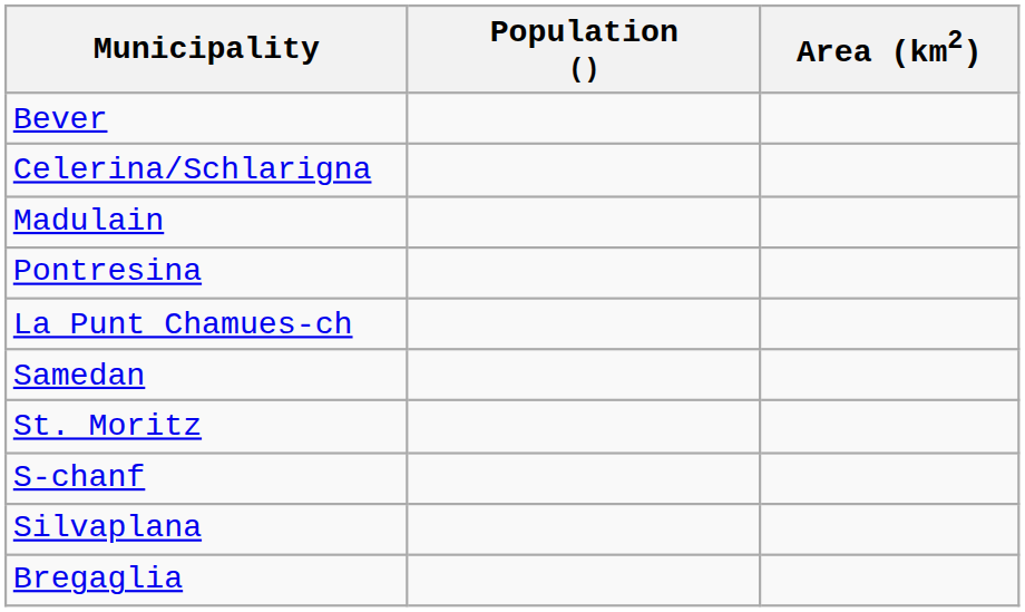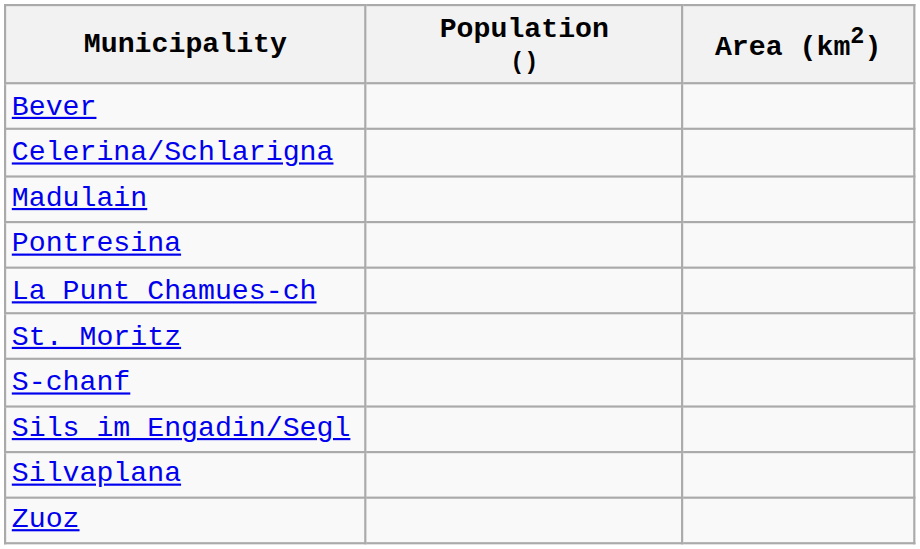 <table class="wikitable">
 <tr>
 <th width="160">Municipality</th>
 <th width="140">Population <br><small>()</small></th>
 <th width="100">Area (km<sup>2</sup>)</th>
 </tr>
 <tr>
 <td><a href='#'>Bever</a></td>
 <td align="center"></td>
 <td align="center"></td>
 </tr>
 <tr>
 <td><a href='#'>Celerina/Schlarigna</a></td>
 <td align="center"></td>
 <td align="center"></td>
 </tr>
 <tr>
 <td><a href='#'>Madulain</a></td>
 <td align="center"></td>
 <td align="center"></td>
 </tr>
 <tr>
 <td><a href='#'>Pontresina</a></td>
 <td align="center"></td>
 <td align="center"></td>
 </tr>
 <tr>
 <td><a href='#'>La Punt Chamues-ch</a></td>
 <td align="center"></td>
 <td align="center"></td>
 </tr>
 <tr>
-<td><a href='#'>Samedan</a></td>
-<td align="center"></td>
-<td align="center"></td>
-</tr>
-<tr>
 <td><a href='#'>St. Moritz</a></td>
 <td align="center"></td>
 <td align="center"></td>
 </tr>
 <tr>
 <td><a href='#'>S-chanf</a></td>
 <td align="center"></td>
 <td align="center"></td>
 </tr>
 <tr>
+<td><a href='#'>Sils im Engadin/Segl</a></td>
+<td align="center"></td>
+<td align="center"></td>
+</tr>
+<tr>
 <td><a href='#'>Silvaplana</a></td>
 <td align="center"></td>
 <td align="center"></td>
 </tr>
 <tr>
-<td><a href='#'>Bregaglia</a></td>
+<td><a href='#'>Zuoz</a></td>
 <td align="center"></td>
 <td align="center"></td>
 </tr>
 </table>
